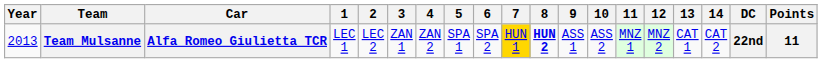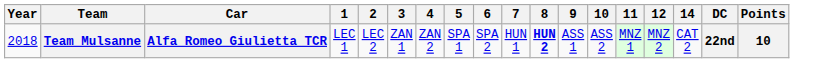 <table class="wikitable" style="text-align:center; font-size:85%">
 <tr>
 <th>Year</th>
 <th>Team</th>
 <th>Car</th>
 <th>1</th>
 <th>2</th>
 <th>3</th>
 <th>4</th>
 <th>5</th>
 <th>6</th>
 <th>7</th>
 <th>8</th>
 <th>9</th>
 <th>10</th>
 <th>11</th>
 <th>12</th>
-<th>13</th>
 <th>14</th>
 <th>DC</th>
 <th>Points</th>
 </tr>
 <tr>
-<td><a href='#'>2013</a></td>
+<td><a href='#'>2018</a></td>
 <th nowrap><a href='#'>Team Mulsanne</a></th>
 <th nowrap><a href='#'>Alfa Romeo Giulietta TCR</a></th>
 <td><a href='#'>LEC<br>1</a></td>
 <td><a href='#'>LEC<br>2</a></td>
 <td><a href='#'>ZAN<br>1</a></td>
 <td><a href='#'>ZAN<br>2</a></td>
 <td><a href='#'>SPA<br>1</a></td>
 <td><a href='#'>SPA<br>2</a></td>
-<td style="background: gold;"><a href='#'>HUN<br>1</a></td>
+<td><a href='#'>HUN<br>1</a></td>
 <td><strong><a href='#'>HUN<br>2</a></strong></td>
 <td><a href='#'>ASS<br>1</a></td>
 <td><a href='#'>ASS<br>2</a></td>
 <td style="background:#DFFFDF;"><a href='#'>MNZ<br>1</a><br></td>
 <td style="background:#DFFFDF;"><a href='#'>MNZ<br>2</a><br></td>
-<td><a href='#'>CAT<br>1</a></td>
 <td><a href='#'>CAT<br>2</a></td>
 <th>22nd</th>
-<th>11</th>
+<th>10</th>
 </tr>
 </table>
